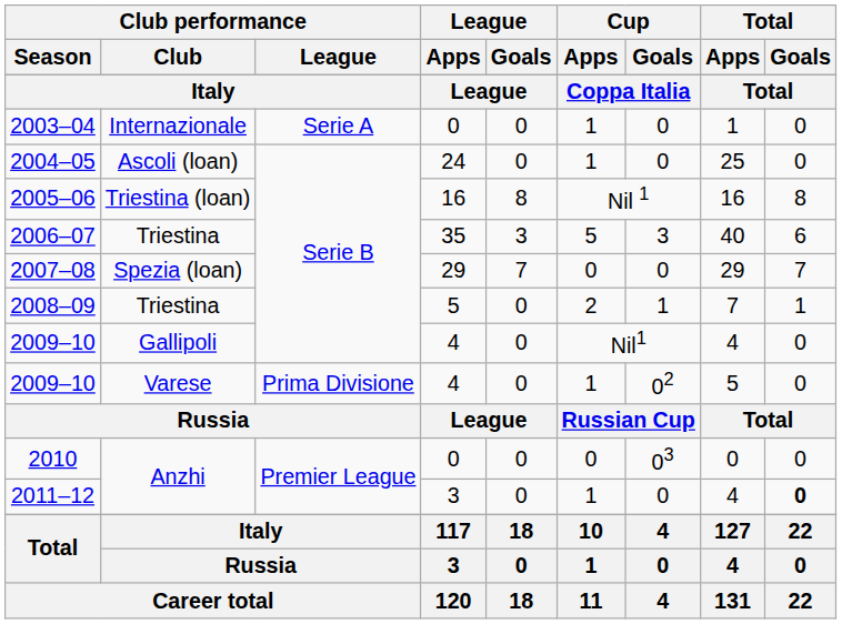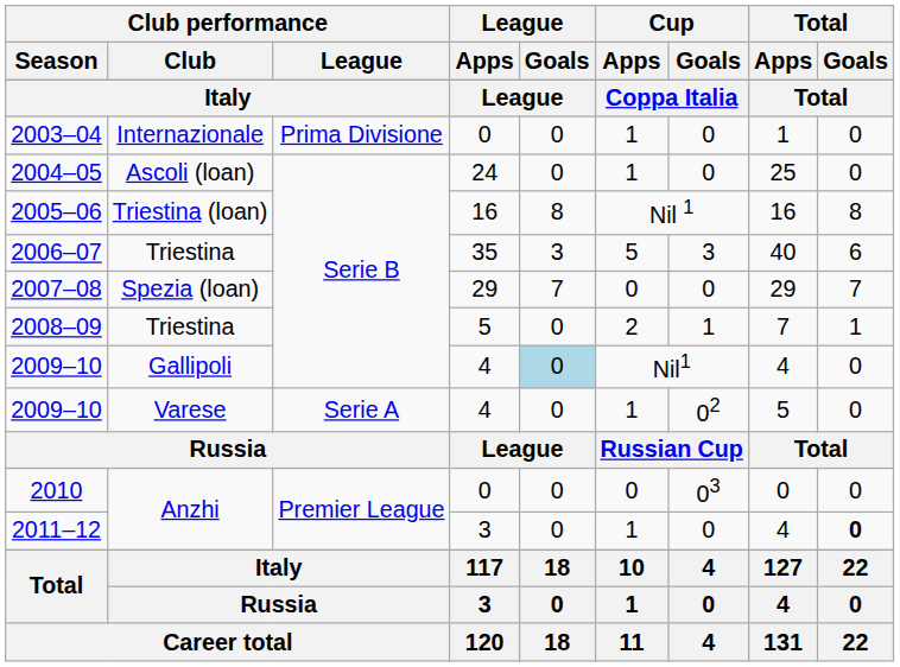 <table class="wikitable" style="text-align:center">
 <tr>
 <th colspan=3>Club performance</th>
 <th colspan=2>League</th>
 <th colspan=2>Cup</th>
 <th colspan=2>Total</th>
 </tr>
 <tr>
 <th>Season</th>
 <th>Club</th>
 <th>League</th>
 <th>Apps</th>
 <th>Goals</th>
 <th>Apps</th>
 <th>Goals</th>
 <th>Apps</th>
 <th>Goals</th>
 </tr>
 <tr>
 </tr>
 <tr>
 <th colspan=3>Italy</th>
 <th colspan=2>League</th>
 <th colspan=2><a href='#'>Coppa Italia</a></th>
 <th colspan=2>Total</th>
 </tr>
 <tr>
 <td><a href='#'>2003–04</a></td>
 <td><a href='#'>Internazionale</a></td>
-<td><a href='#'>Serie A</a></td>
+<td><a href='#'>Prima Divisione</a></td>
 <td>0</td>
 <td>0</td>
 <td>1</td>
 <td>0</td>
 <td>1</td>
 <td>0</td>
 </tr>
 <tr>
 <td><a href='#'>2004–05</a></td>
 <td><a href='#'>Ascoli</a> (loan)</td>
 <td rowspan=6><a href='#'>Serie B</a></td>
 <td>24</td>
 <td>0</td>
 <td>1</td>
 <td>0</td>
 <td>25</td>
 <td>0</td>
 </tr>
 <tr>
 <td><a href='#'>2005–06</a></td>
 <td><a href='#'>Triestina</a> (loan)</td>
 <td>16</td>
 <td>8</td>
 <td colspan=2>Nil <sup>1</sup></td>
 <td>16</td>
 <td>8</td>
 </tr>
 <tr>
 <td><a href='#'>2006–07</a></td>
 <td>Triestina</td>
 <td>35</td>
 <td>3</td>
 <td>5</td>
 <td>3</td>
 <td>40</td>
 <td>6</td>
 </tr>
 <tr>
 <td><a href='#'>2007–08</a></td>
 <td><a href='#'>Spezia</a> (loan)</td>
 <td>29</td>
 <td>7</td>
 <td>0</td>
 <td>0</td>
 <td>29</td>
 <td>7</td>
 </tr>
 <tr>
 <td><a href='#'>2008–09</a></td>
 <td>Triestina</td>
 <td>5</td>
 <td>0</td>
 <td>2</td>
 <td>1</td>
 <td>7</td>
 <td>1</td>
 </tr>
 <tr>
 <td><a href='#'>2009–10</a></td>
 <td><a href='#'>Gallipoli</a></td>
 <td>4</td>
-<td>0</td>
+<td style="background: lightblue;">0</td>
 <td colspan=2>Nil<sup>1</sup></td>
 <td>4</td>
 <td>0</td>
 </tr>
 <tr>
 <td><a href='#'>2009–10</a></td>
 <td><a href='#'>Varese</a></td>
-<td><a href='#'>Prima Divisione</a></td>
+<td><a href='#'>Serie A</a></td>
 <td>4</td>
 <td>0</td>
 <td>1</td>
 <td>0<sup>2</sup></td>
 <td>5</td>
 <td>0</td>
 </tr>
 <tr>
 <th colspan=3>Russia</th>
 <th colspan=2>League</th>
 <th colspan=2><a href='#'>Russian Cup</a></th>
 <th colspan=2>Total</th>
 </tr>
 <tr>
 <td><a href='#'>2010</a></td>
 <td rowspan=2><a href='#'>Anzhi</a></td>
 <td rowspan=2><a href='#'>Premier League</a></td>
 <td>0</td>
 <td>0</td>
 <td>0</td>
 <td>0<sup>3</sup></td>
 <td>0</td>
 <td>0</td>
 </tr>
 <tr>
 <td><a href='#'>2011–12</a></td>
 <td>3</td>
 <td>0</td>
 <td>1</td>
 <td>0</td>
 <td>4</td>
 <td><strong>0</strong></td>
 </tr>
 <tr>
 </tr>
 <tr>
 <th rowspan=2>Total</th>
 <th colspan=2>Italy</th>
 <th>117</th>
 <th>18</th>
 <th>10</th>
 <th>4</th>
 <th>127</th>
 <th>22</th>
 </tr>
 <tr>
 <th colspan=2>Russia</th>
 <th>3</th>
 <th>0</th>
 <th>1</th>
 <th>0</th>
 <th>4</th>
 <th>0</th>
 </tr>
 <tr>
 <th colspan=3>Career total</th>
 <th>120</th>
 <th>18</th>
 <th>11</th>
 <th>4</th>
 <th>131</th>
 <th>22</th>
 </tr>
 </table>
